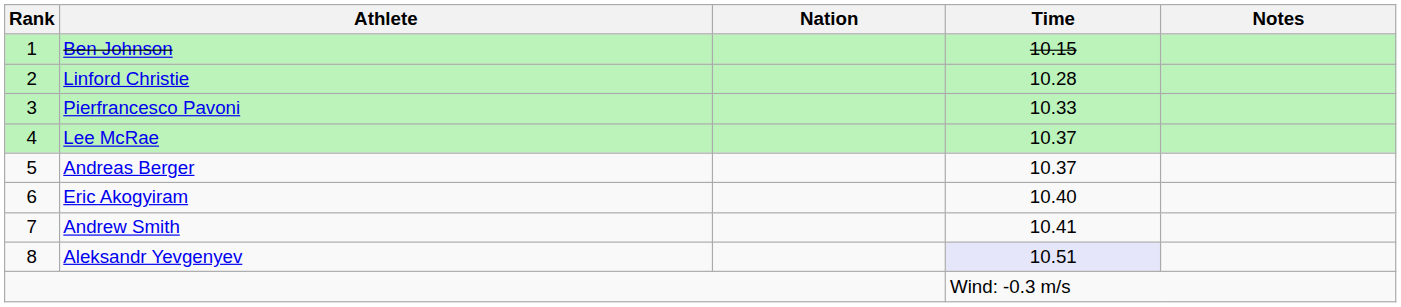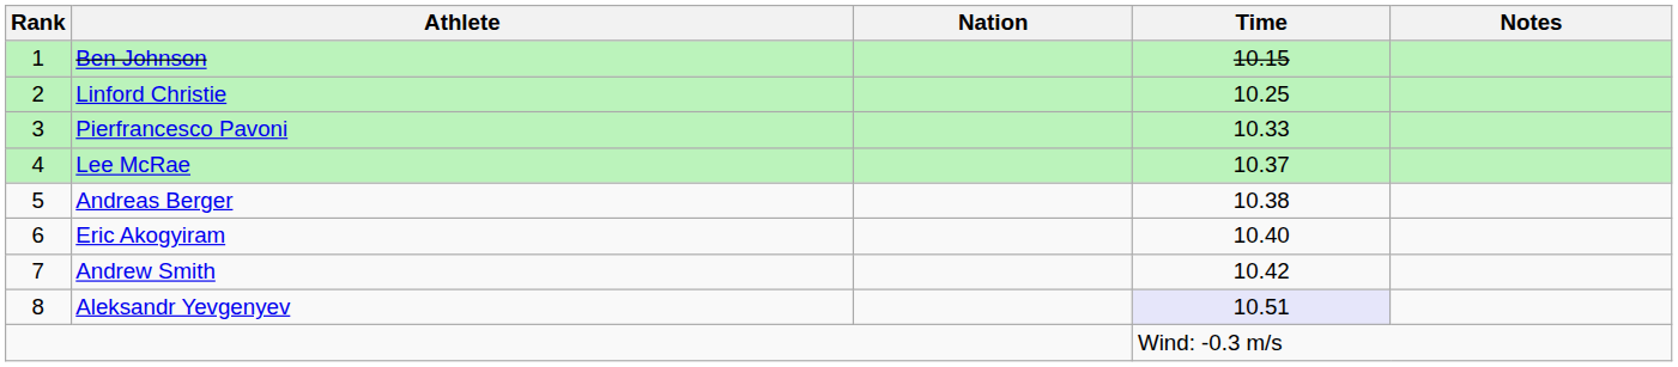 <table class="wikitable sortable" style="text-align:center;width: 60%;">
 <tr>
 <th scope="col" style="width: 10px;">Rank</th>
 <th scope="col">Athlete</th>
 <th scope="col">Nation</th>
 <th scope="col">Time</th>
 <th scope="col">Notes</th>
 </tr>
 <tr bgcolor=bbf3bb>
 <td>1</td>
 <td align=left><s><a href='#'>Ben Johnson</a></s></td>
 <td align=left><s></s></td>
 <td><s>10.15</s></td>
 <td></td>
 </tr>
 <tr bgcolor=bbf3bb>
 <td>2</td>
 <td align=left><a href='#'>Linford Christie</a></td>
 <td align=left></td>
-<td>10.28</td>
+<td>10.25</td>
 <td></td>
 </tr>
 <tr bgcolor=bbf3bb>
 <td>3</td>
 <td align=left><a href='#'>Pierfrancesco Pavoni</a></td>
 <td align=left></td>
 <td>10.33</td>
 <td></td>
 </tr>
 <tr bgcolor=bbf3bb>
 <td>4</td>
 <td align=left><a href='#'>Lee McRae</a></td>
 <td align=left></td>
 <td>10.37</td>
 <td></td>
 </tr>
 <tr>
 <td>5</td>
 <td align=left><a href='#'>Andreas Berger</a></td>
 <td align=left></td>
-<td>10.37</td>
+<td>10.38</td>
 <td></td>
 </tr>
 <tr>
 <td>6</td>
 <td align=left><a href='#'>Eric Akogyiram</a></td>
 <td align=left></td>
 <td>10.40</td>
 <td></td>
 </tr>
 <tr>
 <td>7</td>
 <td align=left><a href='#'>Andrew Smith</a></td>
 <td align=left></td>
-<td>10.41</td>
+<td>10.42</td>
 <td></td>
 </tr>
 <tr>
 <td>8</td>
 <td align=left><a href='#'>Aleksandr Yevgenyev</a></td>
 <td align=left></td>
 <td style="background: lavender;">10.51</td>
 <td></td>
 </tr>
 <tr class="sortbottom">
 <td colspan="3"></td>
 <td colspan="2" style="text-align:left;">Wind: -0.3 m/s</td>
 </tr>
 </table>
